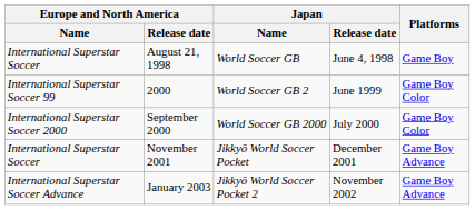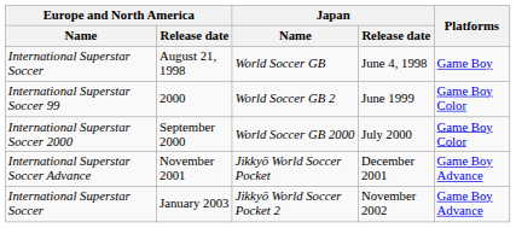 <table class="wikitable" width="100%">
 <tr>
 <th width="45%" colspan="2">Europe and North America</th>
 <th width="40%" colspan="2">Japan</th>
 <th width="15%" rowspan="2">Platforms</th>
 </tr>
 <tr>
 <th width="30%">Name</th>
 <th width="15%">Release date</th>
 <th width="25%">Name</th>
 <th width="15%">Release date</th>
 </tr>
 <tr>
 <td><em>International Superstar Soccer</em></td>
 <td>August 21, 1998</td>
 <td><em>World Soccer GB</em></td>
 <td>June 4, 1998</td>
 <td><a href='#'>Game Boy</a></td>
 </tr>
 <tr>
 <td><em>International Superstar Soccer 99</em></td>
 <td>2000</td>
 <td><em>World Soccer GB 2</em></td>
 <td>June 1999</td>
 <td><a href='#'>Game Boy Color</a></td>
 </tr>
 <tr>
 <td><em>International Superstar Soccer 2000</em></td>
 <td>September 2000</td>
 <td><em>World Soccer GB 2000</em></td>
 <td>July 2000</td>
 <td><a href='#'>Game Boy Color</a></td>
 </tr>
 <tr>
-<td><em>International Superstar Soccer</em></td>
+<td><em>International Superstar Soccer Advance</em></td>
 <td>November 2001</td>
 <td><em>Jikkyō World Soccer Pocket</em></td>
 <td>December 2001</td>
 <td><a href='#'>Game Boy Advance</a></td>
 </tr>
 <tr>
-<td><em>International Superstar Soccer Advance</em></td>
+<td><em>International Superstar Soccer</em></td>
 <td>January 2003</td>
 <td><em>Jikkyō World Soccer Pocket 2</em></td>
 <td>November 2002</td>
 <td><a href='#'>Game Boy Advance</a></td>
 </tr>
 </table>
